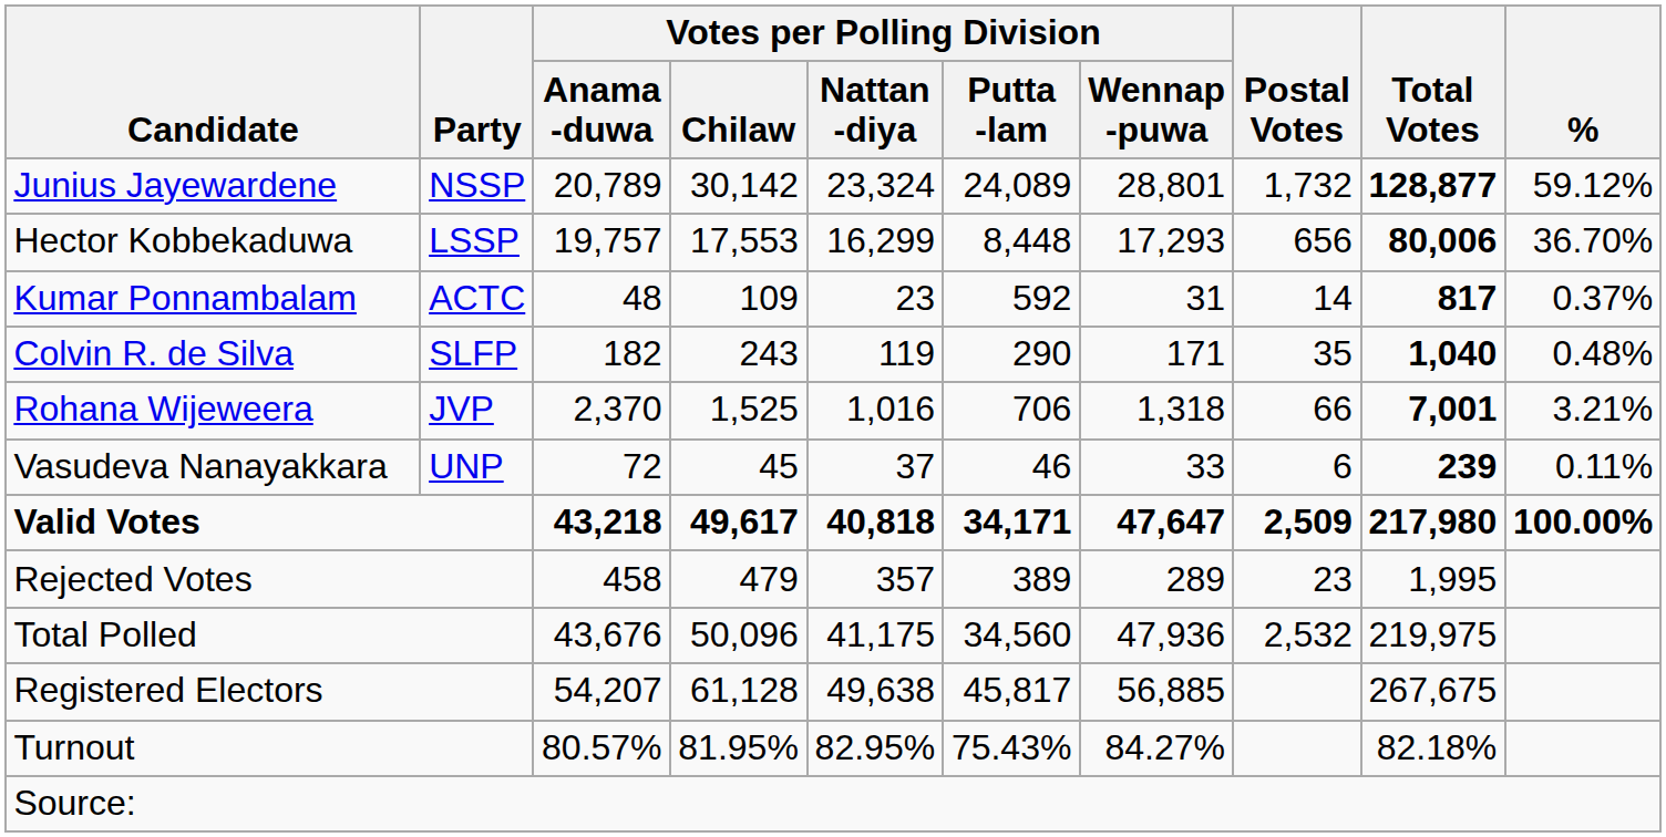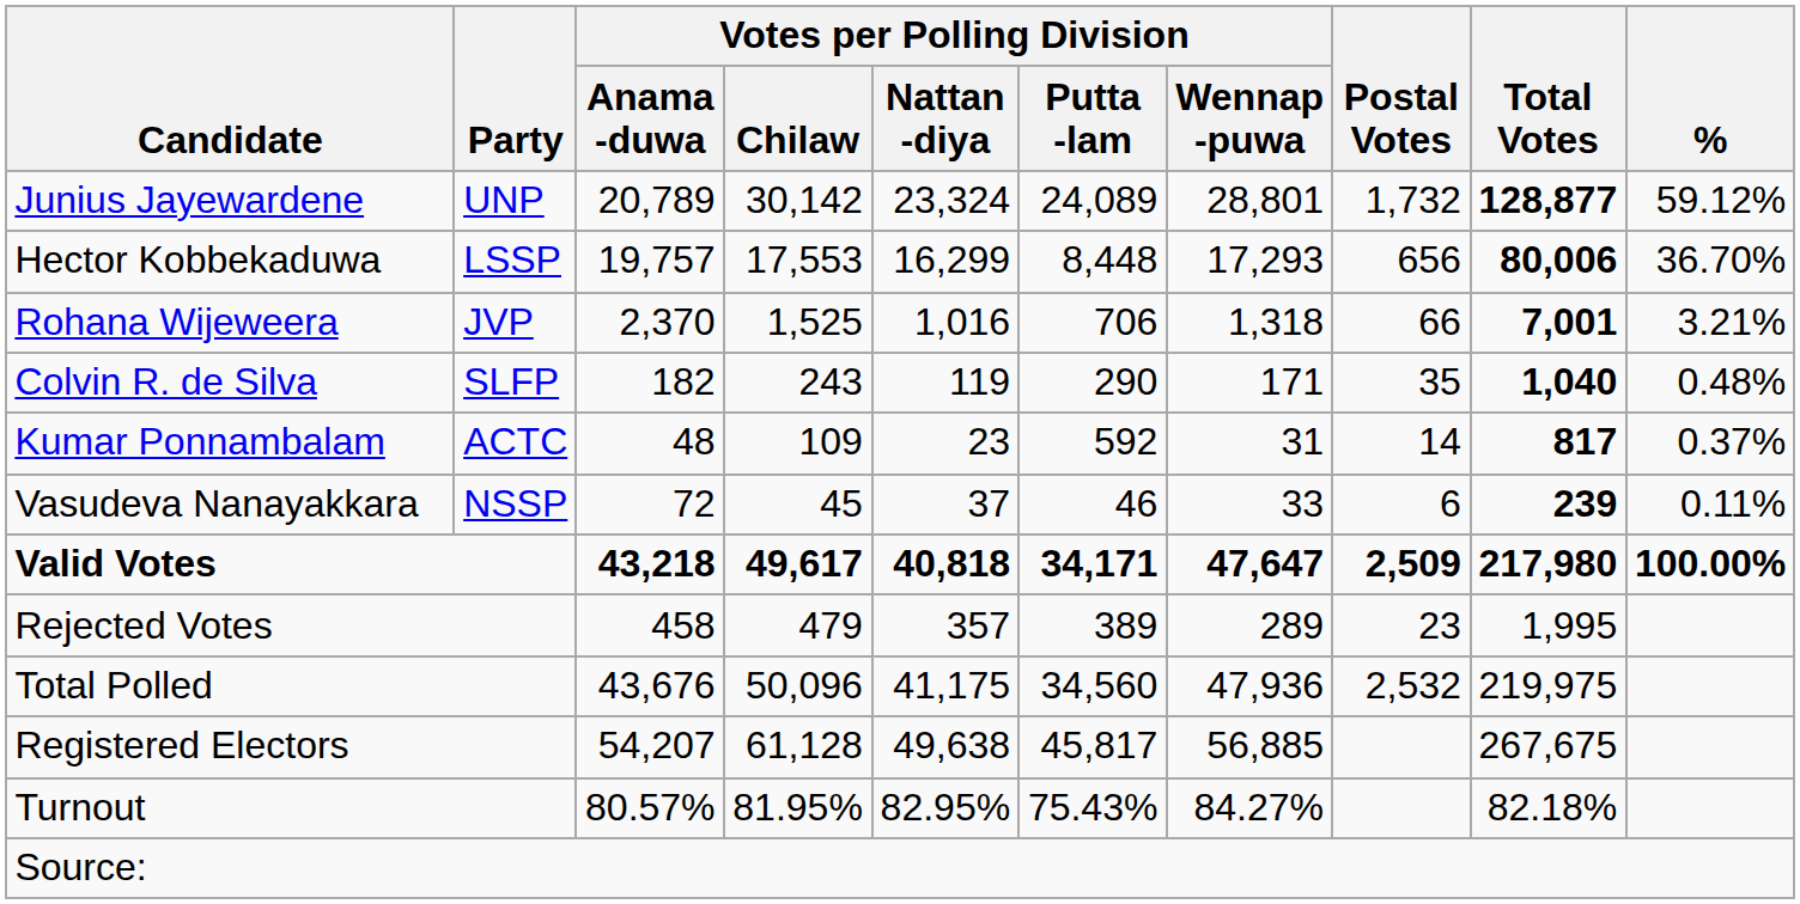 <table class="wikitable" border="1" style="text-align:right;">
 <tr>
 <th align=left valign=bottom rowspan=2 width="180">Candidate</th>
 <th align=left valign=bottom rowspan=2 width="40">Party</th>
 <th colspan=5>Votes per Polling Division</th>
 <th align=center valign=bottom rowspan=2 width="50">Postal<br>Votes</th>
 <th align=center valign=bottom rowspan=2 width="50">Total Votes</th>
 <th align=center valign=bottom rowspan=2 width="50">%</th>
 </tr>
 <tr>
 <th align=center valign=bottom width="50">Anama<br>-duwa</th>
 <th align=center valign=bottom width="50">Chilaw</th>
 <th align=center valign=bottom width="50">Nattan<br>-diya</th>
 <th align=center valign=bottom width="50">Putta<br>-lam</th>
 <th align=center valign=bottom width="50">Wennap<br>-puwa</th>
 </tr>
 <tr>
 <td align=left><a href='#'>Junius Jayewardene</a></td>
-<td align=left><a href='#'>NSSP</a></td>
+<td align=left><a href='#'>UNP</a></td>
 <td>20,789</td>
 <td>30,142</td>
 <td>23,324</td>
 <td>24,089</td>
 <td>28,801</td>
 <td>1,732</td>
 <td><strong>128,877</strong></td>
 <td>59.12%</td>
 </tr>
 <tr>
 <td align=left>Hector Kobbekaduwa</td>
 <td align=left><a href='#'>LSSP</a></td>
 <td>19,757</td>
 <td>17,553</td>
 <td>16,299</td>
 <td>8,448</td>
 <td>17,293</td>
 <td>656</td>
 <td><strong>80,006</strong></td>
 <td>36.70%</td>
 </tr>
 <tr>
-<td align=left><a href='#'>Kumar Ponnambalam</a></td>
-<td align=left><a href='#'>ACTC</a></td>
-<td>48</td>
-<td>109</td>
-<td>23</td>
-<td>592</td>
-<td>31</td>
-<td>14</td>
-<td><strong>817</strong></td>
-<td>0.37%</td>
+<td align=left><a href='#'>Rohana Wijeweera</a></td>
+<td align=left><a href='#'>JVP</a></td>
+<td>2,370</td>
+<td>1,525</td>
+<td>1,016</td>
+<td>706</td>
+<td>1,318</td>
+<td>66</td>
+<td><strong>7,001</strong></td>
+<td>3.21%</td>
 </tr>
 <tr>
 <td align=left><a href='#'>Colvin R. de Silva</a></td>
 <td align=left><a href='#'>SLFP</a></td>
 <td>182</td>
 <td>243</td>
 <td>119</td>
 <td>290</td>
 <td>171</td>
 <td>35</td>
 <td><strong>1,040</strong></td>
 <td>0.48%</td>
 </tr>
 <tr>
-<td align=left><a href='#'>Rohana Wijeweera</a></td>
-<td align=left><a href='#'>JVP</a></td>
-<td>2,370</td>
-<td>1,525</td>
-<td>1,016</td>
-<td>706</td>
-<td>1,318</td>
-<td>66</td>
-<td><strong>7,001</strong></td>
-<td>3.21%</td>
+<td align=left><a href='#'>Kumar Ponnambalam</a></td>
+<td align=left><a href='#'>ACTC</a></td>
+<td>48</td>
+<td>109</td>
+<td>23</td>
+<td>592</td>
+<td>31</td>
+<td>14</td>
+<td><strong>817</strong></td>
+<td>0.37%</td>
 </tr>
 <tr>
 <td align=left>Vasudeva Nanayakkara</td>
-<td align=left><a href='#'>UNP</a></td>
+<td align=left><a href='#'>NSSP</a></td>
 <td>72</td>
 <td>45</td>
 <td>37</td>
 <td>46</td>
 <td>33</td>
 <td>6</td>
 <td><strong>239</strong></td>
 <td>0.11%</td>
 </tr>
 <tr>
 <td align=left colspan=2><strong>Valid Votes</strong></td>
 <td><strong>43,218</strong></td>
 <td><strong>49,617</strong></td>
 <td><strong>40,818</strong></td>
 <td><strong>34,171</strong></td>
 <td><strong>47,647</strong></td>
 <td><strong>2,509</strong></td>
 <td><strong>217,980</strong></td>
 <td><strong>100.00%</strong></td>
 </tr>
 <tr>
 <td align=left colspan=2>Rejected Votes</td>
 <td>458</td>
 <td>479</td>
 <td>357</td>
 <td>389</td>
 <td>289</td>
 <td>23</td>
 <td>1,995</td>
 <td></td>
 </tr>
 <tr>
 <td align=left colspan=2>Total Polled</td>
 <td>43,676</td>
 <td>50,096</td>
 <td>41,175</td>
 <td>34,560</td>
 <td>47,936</td>
 <td>2,532</td>
 <td>219,975</td>
 <td></td>
 </tr>
 <tr>
 <td align=left colspan=2>Registered Electors</td>
 <td>54,207</td>
 <td>61,128</td>
 <td>49,638</td>
 <td>45,817</td>
 <td>56,885</td>
 <td></td>
 <td>267,675</td>
 <td></td>
 </tr>
 <tr>
 <td align=left colspan=2>Turnout</td>
 <td>80.57%</td>
 <td>81.95%</td>
 <td>82.95%</td>
 <td>75.43%</td>
 <td>84.27%</td>
 <td></td>
 <td>82.18%</td>
 <td></td>
 </tr>
 <tr>
 <td align=left colspan=10>Source:</td>
 </tr>
 </table>
